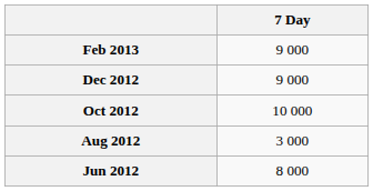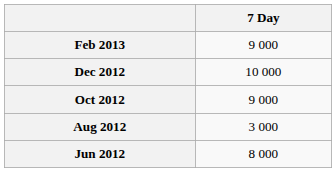 <table class="wikitable sortable" style="text-align:center; width:400px; height:200px;">
 <tr>
 <th></th>
 <th>7 Day</th>
 </tr>
 <tr>
 <th scope="row">Feb 2013</th>
 <td>9 000</td>
 </tr>
 <tr>
 <th scope="row">Dec 2012</th>
-<td>9 000</td>
+<td>10 000</td>
 </tr>
 <tr>
 <th scope="row">Oct 2012</th>
-<td>10 000</td>
+<td>9 000</td>
 </tr>
 <tr>
 <th scope="row">Aug 2012</th>
 <td>3 000</td>
 </tr>
 <tr>
 <th scope="row">Jun 2012</th>
 <td>8 000</td>
 </tr>
 </table>
